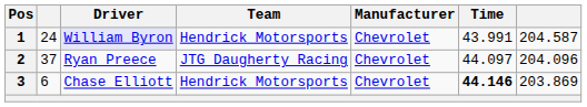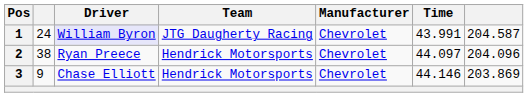 <table class="wikitable" style="font-size:95%">
 <tr>
 <th>Pos</th>
 <th></th>
 <th>Driver</th>
 <th>Team</th>
 <th>Manufacturer</th>
 <th>Time</th>
 <th></th>
 </tr>
 <tr>
 <th>1</th>
 <td>24</td>
 <td style="background: lavender;"><a href='#'>William Byron</a></td>
-<td><a href='#'>Hendrick Motorsports</a></td>
+<td><a href='#'>JTG Daugherty Racing</a></td>
 <td><a href='#'>Chevrolet</a></td>
 <td>43.991</td>
 <td>204.587</td>
 </tr>
 <tr>
 <th>2</th>
-<td>37</td>
+<td>38</td>
 <td><a href='#'>Ryan Preece</a></td>
-<td><a href='#'>JTG Daugherty Racing</a></td>
+<td><a href='#'>Hendrick Motorsports</a></td>
 <td><a href='#'>Chevrolet</a></td>
 <td>44.097</td>
 <td>204.096</td>
 </tr>
 <tr>
 <th>3</th>
-<td>6</td>
+<td>9</td>
 <td><a href='#'>Chase Elliott</a></td>
 <td><a href='#'>Hendrick Motorsports</a></td>
 <td><a href='#'>Chevrolet</a></td>
-<td><strong>44.146</strong></td>
+<td>44.146</td>
 <td>203.869</td>
 </tr>
 <tr>
 <th colspan="7"></th>
 </tr>
 </table>
